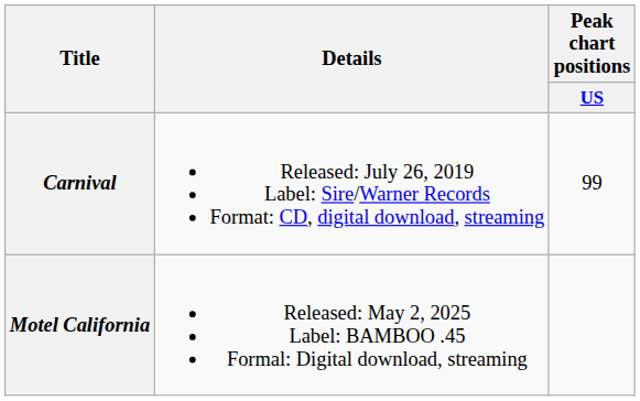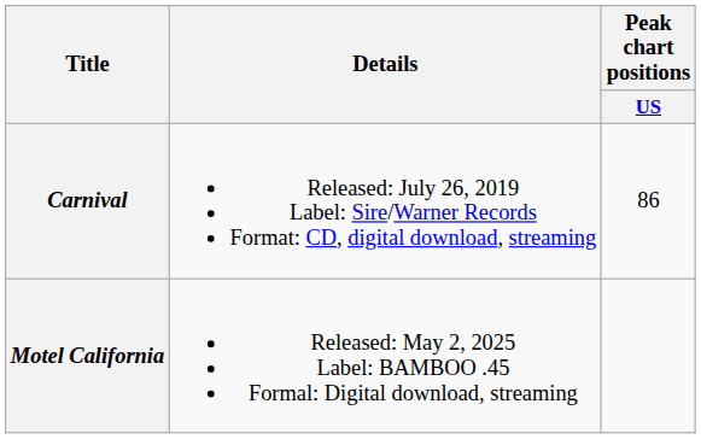 <table class="wikitable plainrowheaders" style="text-align:center">
 <tr>
 <th scope="col" rowspan="2">Title</th>
 <th scope="col" rowspan="2">Details</th>
 <th scope="col" colspan="1">Peak chart positions</th>
 </tr>
 <tr>
 <th scope="col" style="width:3em;font-size:90%;"><a href='#'>US</a><br></th>
 </tr>
 <tr>
 <th scope="row"><em>Carnival</em></th>
 <td><br><ul><li>Released: July 26, 2019</li><li>Label: <a href='#'>Sire</a>/<a href='#'>Warner Records</a></li><li>Format: <a href='#'>CD</a>, <a href='#'>digital download</a>, <a href='#'>streaming</a></li></ul></td>
-<td>99</td>
+<td>86</td>
 </tr>
 <tr>
 <th><em>Motel California</em></th>
 <td><br><ul><li>Released: May 2, 2025</li><li>Label: BAMBOO .45</li><li>Formal: Digital download, streaming</li></ul></td>
 <td></td>
 </tr>
 </table>
